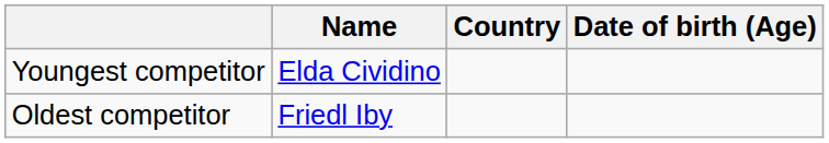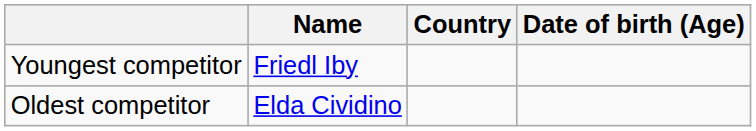 <table class="wikitable sortable">
 <tr>
 <th></th>
 <th>Name</th>
 <th>Country</th>
 <th>Date of birth (Age)</th>
 </tr>
 <tr>
 <td>Youngest competitor</td>
-<td><a href='#'>Elda Cividino</a></td>
+<td><a href='#'>Friedl Iby</a></td>
 <td></td>
 <td></td>
 </tr>
 <tr>
 <td>Oldest competitor</td>
-<td><a href='#'>Friedl Iby</a></td>
+<td><a href='#'>Elda Cividino</a></td>
 <td></td>
 <td></td>
 </tr>
 </table>
